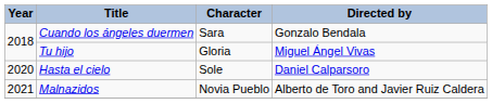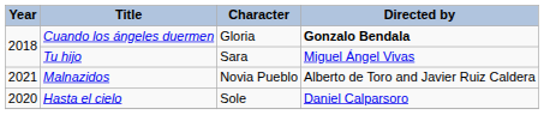 <table class="wikitable">
 <tr>
 <th style="background: #B0C4DE;">Year</th>
 <th style="background: #B0C4DE;">Title</th>
 <th style="background: #B0C4DE;">Character</th>
 <th style="background: #B0C4DE;">Directed by</th>
 </tr>
 <tr>
 <td rowspan="2">2018</td>
 <td><em><a href='#'>Cuando los ángeles duermen</a></em></td>
-<td>Sara</td>
-<td>Gonzalo Bendala</td>
+<td>Gloria</td>
+<td><strong>Gonzalo Bendala</strong></td>
 </tr>
 <tr>
 <td><em><a href='#'>Tu hijo</a></em></td>
-<td>Gloria</td>
+<td>Sara</td>
 <td><a href='#'>Miguel Ángel Vivas</a></td>
+</tr>
+<tr>
+<td>2021</td>
+<td><em><a href='#'>Malnazidos</a></em></td>
+<td>Novia Pueblo</td>
+<td>Alberto de Toro and Javier Ruiz Caldera</td>
 </tr>
 <tr>
 <td>2020</td>
 <td><em><a href='#'>Hasta el cielo</a></em></td>
 <td>Sole</td>
 <td><a href='#'>Daniel Calparsoro</a></td>
 </tr>
 <tr>
-<td>2021</td>
-<td><em><a href='#'>Malnazidos</a></em></td>
-<td>Novia Pueblo</td>
-<td>Alberto de Toro and Javier Ruiz Caldera</td>
-</tr>
-<tr>
 </tr>
 </table>
